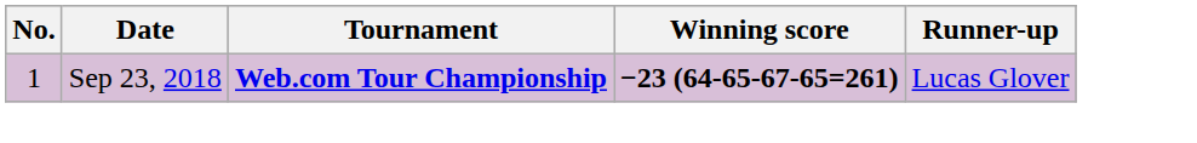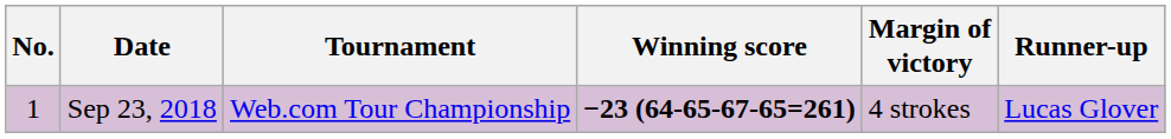 <table class="wikitable" style="font-size:95%;">
 <tr>
 <th>No.</th>
 <th>Date</th>
 <th>Tournament</th>
 <th>Winning score</th>
+<th>Margin of<br>victory</th>
 <th>Runner-up</th>
 </tr>
 <tr style="background:#D8BFD8;">
 <td align=center>1</td>
 <td>Sep 23, <a href='#'>2018</a></td>
-<td><strong><a href='#'>Web.com Tour Championship</a></strong></td>
+<td><a href='#'>Web.com Tour Championship</a></td>
 <td><strong>−23 (64-65-67-65=261)</strong></td>
+<td>4 strokes</td>
 <td> <a href='#'>Lucas Glover</a></td>
 </tr>
 </table>
